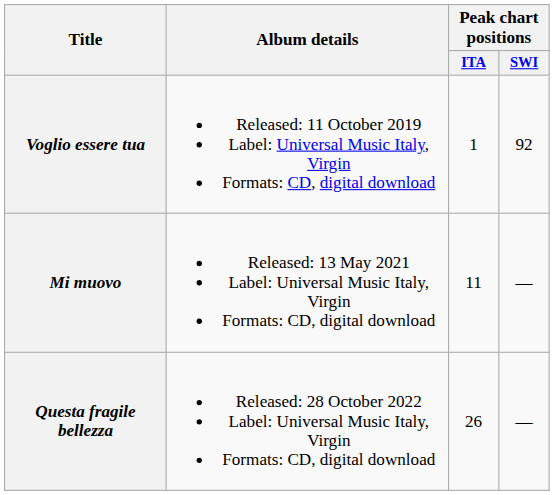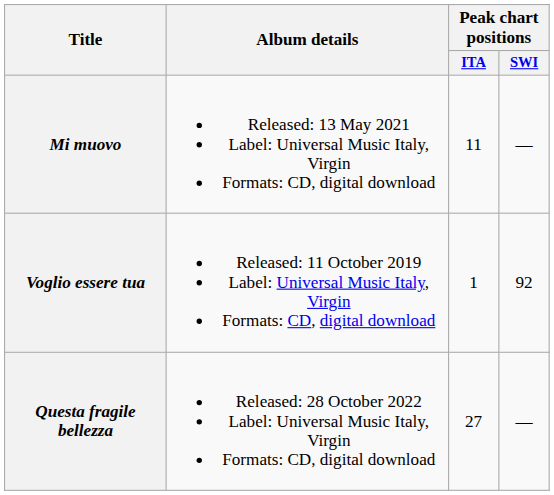 <table class="wikitable plainrowheaders" style="text-align:center;">
 <tr>
 <th rowspan="2" scope="col" style="width:9em;">Title</th>
 <th rowspan="2" scope="col" style="width:16em;">Album details</th>
 <th colspan="2" scope="col">Peak chart positions</th>
 </tr>
 <tr>
 <th scope="col" style="width:3em;font-size:85%;"><a href='#'>ITA</a><br></th>
 <th scope="col" style="width:3em;font-size:85%;"><a href='#'>SWI</a><br></th>
 </tr>
 <tr>
+<th scope="row"><em>Mi muovo</em></th>
+<td><br><ul><li>Released: 13 May 2021</li><li>Label: Universal Music Italy, Virgin</li><li>Formats: CD, digital download</li></ul></td>
+<td>11</td>
+<td>—</td>
+</tr>
+<tr>
 <th scope="row"><em>Voglio essere tua</em></th>
 <td><br><ul><li>Released: 11 October 2019</li><li>Label: <a href='#'>Universal Music Italy</a>, <a href='#'>Virgin</a></li><li>Formats: <a href='#'>CD</a>, <a href='#'>digital download</a></li></ul></td>
 <td>1</td>
 <td>92</td>
 </tr>
 <tr>
-<th scope="row"><em>Mi muovo</em></th>
-<td><br><ul><li>Released: 13 May 2021</li><li>Label: Universal Music Italy, Virgin</li><li>Formats: CD, digital download</li></ul></td>
-<td>11</td>
-<td>—</td>
-</tr>
-<tr>
 <th scope="row"><em>Questa fragile bellezza</em></th>
 <td><br><ul><li>Released: 28 October 2022</li><li>Label: Universal Music Italy, Virgin</li><li>Formats: CD, digital download</li></ul></td>
-<td>26<br></td>
+<td>27<br></td>
 <td>—</td>
 </tr>
 </table>
